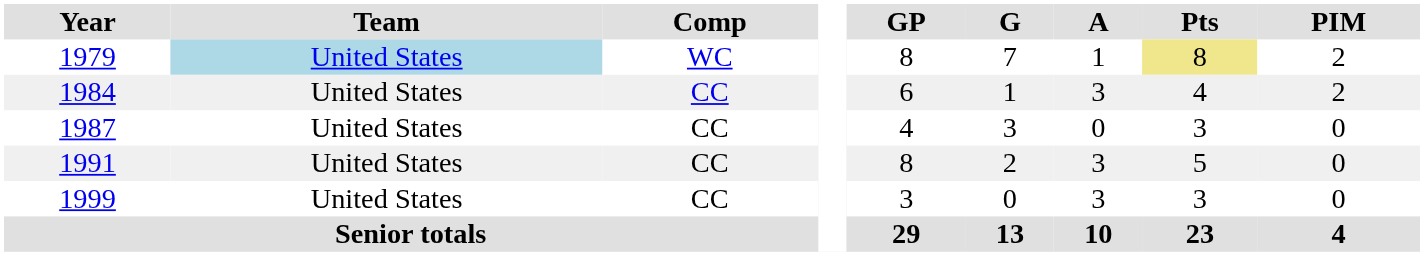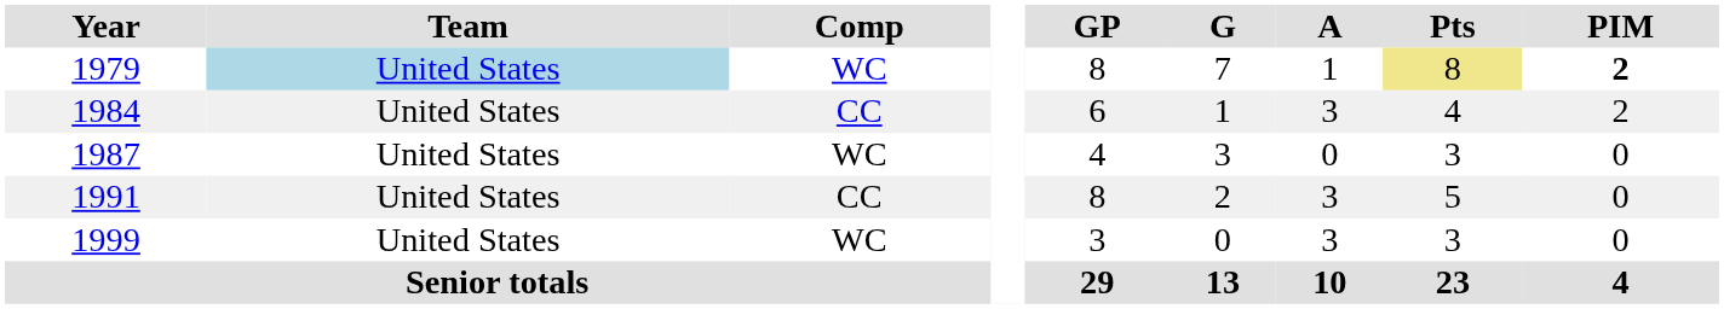 <table border="0" cellpadding="1" cellspacing="0" style="text-align:center; width:50em">
 <tr ALIGN="center" bgcolor="#e0e0e0">
 <th>Year</th>
 <th>Team</th>
 <th>Comp</th>
 <th ALIGN="center" rowspan="99" bgcolor="#ffffff"> </th>
 <th>GP</th>
 <th>G</th>
 <th>A</th>
 <th>Pts</th>
 <th>PIM</th>
 </tr>
 <tr>
 <td><a href='#'>1979</a></td>
 <td style="background: lightblue;"><a href='#'>United States</a></td>
 <td><a href='#'>WC</a></td>
 <td>8</td>
 <td>7</td>
 <td>1</td>
 <td style="background: khaki;">8</td>
-<td>2</td>
+<td><strong>2</strong></td>
 </tr>
 <tr bgcolor="#f0f0f0">
 <td><a href='#'>1984</a></td>
 <td>United States</td>
 <td><a href='#'>CC</a></td>
 <td>6</td>
 <td>1</td>
 <td>3</td>
 <td>4</td>
 <td>2</td>
 </tr>
 <tr>
 <td><a href='#'>1987</a></td>
 <td>United States</td>
-<td>CC</td>
+<td>WC</td>
 <td>4</td>
 <td>3</td>
 <td>0</td>
 <td>3</td>
 <td>0</td>
 </tr>
 <tr bgcolor="#f0f0f0">
 <td><a href='#'>1991</a></td>
 <td>United States</td>
 <td>CC</td>
 <td>8</td>
 <td>2</td>
 <td>3</td>
 <td>5</td>
 <td>0</td>
 </tr>
 <tr>
 <td><a href='#'>1999</a></td>
 <td>United States</td>
-<td>CC</td>
+<td>WC</td>
 <td>3</td>
 <td>0</td>
 <td>3</td>
 <td>3</td>
 <td>0</td>
 </tr>
 <tr bgcolor="#e0e0e0">
 <th colspan=3>Senior totals</th>
 <th>29</th>
 <th>13</th>
 <th>10</th>
 <th>23</th>
 <th>4</th>
 </tr>
 </table>
